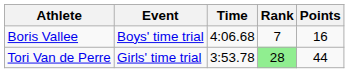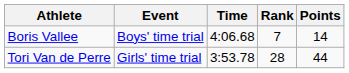 <table class="wikitable" border="1" style="font-size:90%">
 <tr>
 <th>Athlete</th>
 <th>Event</th>
 <th>Time</th>
 <th>Rank</th>
 <th>Points</th>
 </tr>
 <tr>
 <td><a href='#'>Boris Vallee</a></td>
 <td><a href='#'>Boys' time trial</a></td>
 <td align=center>4:06.68</td>
 <td align=center>7</td>
-<td align=center>16</td>
+<td align=center>14</td>
 </tr>
 <tr>
 <td><a href='#'>Tori Van de Perre</a></td>
 <td><a href='#'>Girls' time trial</a></td>
 <td align=center>3:53.78</td>
-<td align=center style="background: lightgreen;">28</td>
+<td align=center>28</td>
 <td align=center>44</td>
 </tr>
 </table>
